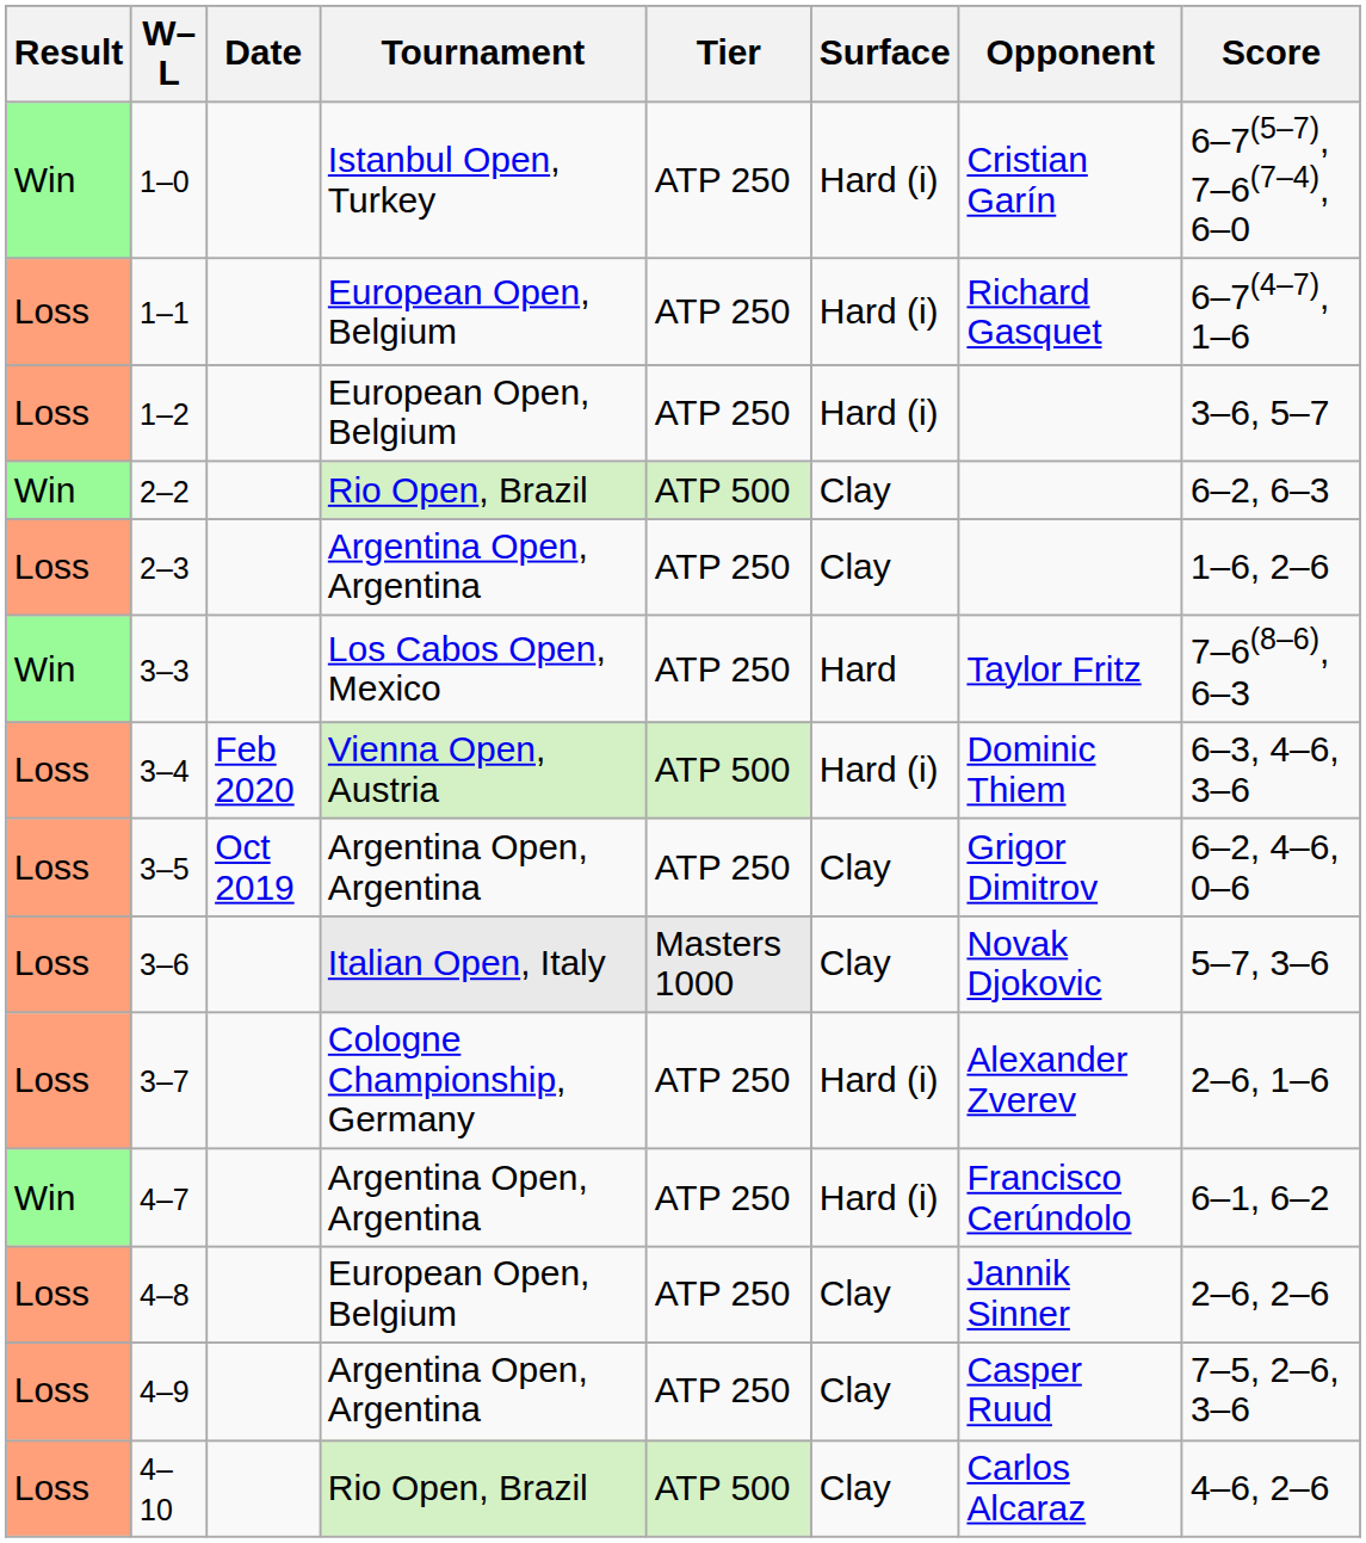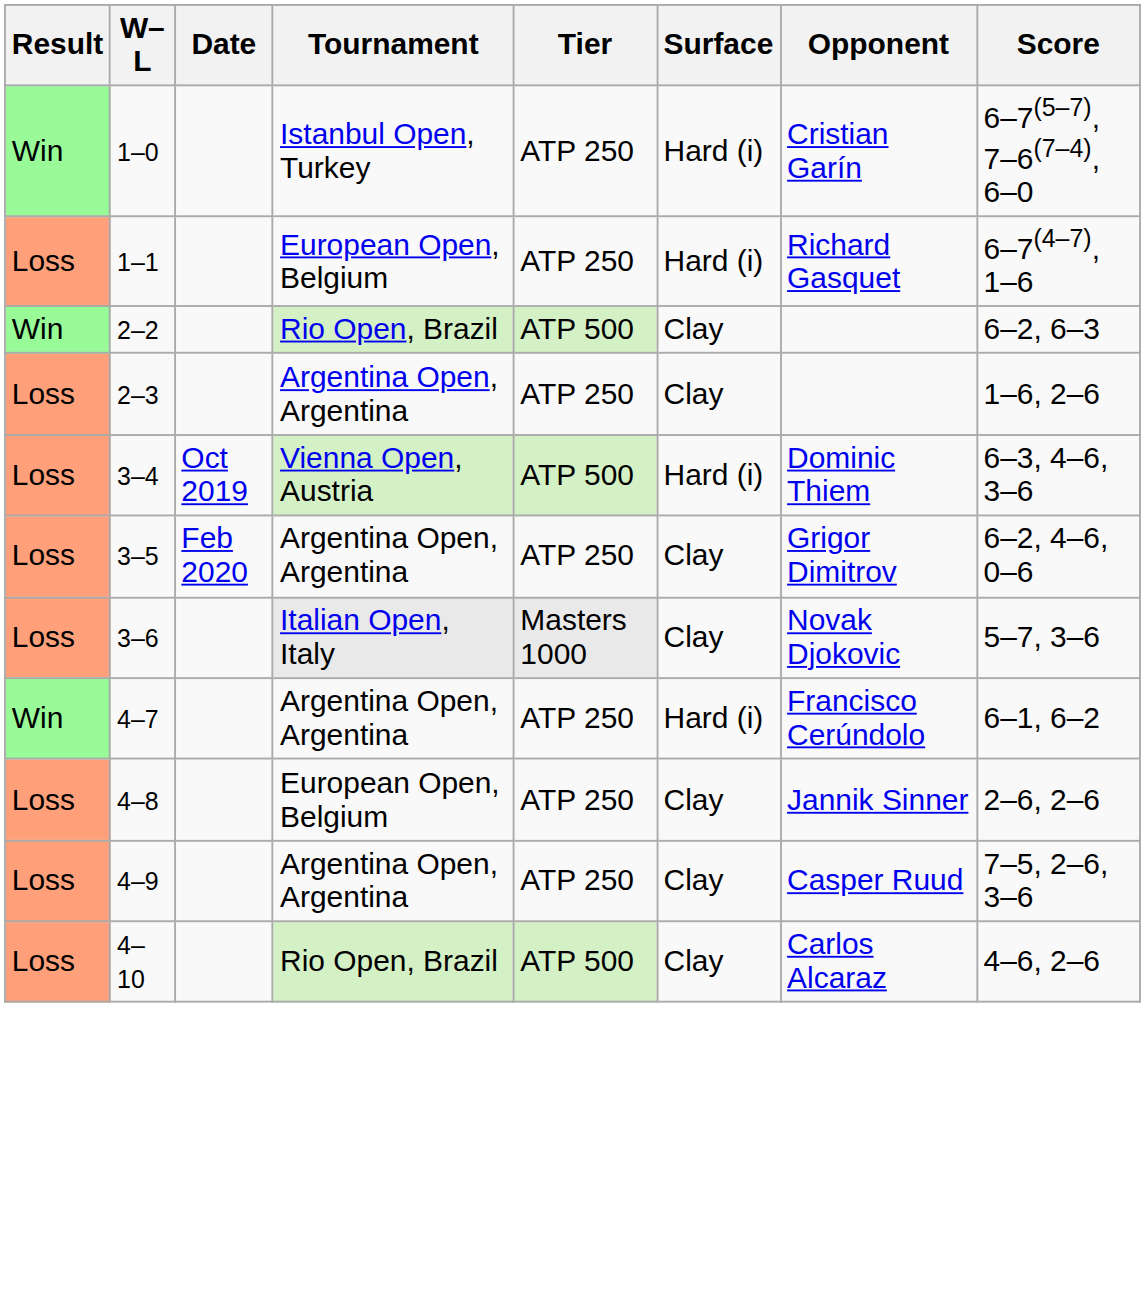 <table class="sortable wikitable">
 <tr>
 <th>Result</th>
 <th class="unsortable">W–L</th>
 <th>Date</th>
 <th>Tournament</th>
 <th>Tier</th>
 <th>Surface</th>
 <th>Opponent</th>
 <th class="unsortable">Score</th>
 </tr>
 <tr>
 <td bgcolor=98FB98>Win</td>
 <td><small>1–0</small></td>
 <td><a href='#'></a></td>
 <td><a href='#'>Istanbul Open</a>, Turkey</td>
 <td>ATP 250</td>
 <td>Hard (i)</td>
 <td> <a href='#'>Cristian Garín</a></td>
 <td>6–7<sup>(5–7)</sup>, 7–6<sup>(7–4)</sup>, 6–0</td>
 </tr>
 <tr>
 <td bgcolor=FFA07A>Loss</td>
 <td><small>1–1</small></td>
 <td><a href='#'></a></td>
 <td><a href='#'>European Open</a>, Belgium</td>
 <td>ATP 250</td>
 <td>Hard (i)</td>
 <td> <a href='#'>Richard Gasquet</a></td>
 <td>6–7<sup>(4–7)</sup>, 1–6</td>
 </tr>
 <tr>
-<td bgcolor=FFA07A>Loss</td>
-<td><small>1–2</small></td>
-<td><a href='#'></a></td>
-<td>European Open, Belgium</td>
-<td>ATP 250</td>
-<td>Hard (i)</td>
-<td></td>
-<td>3–6, 5–7</td>
-</tr>
-<tr>
 <td bgcolor=98FB98>Win</td>
 <td><small>2–2</small></td>
 <td><a href='#'></a></td>
 <td style="background:#d4f1c5;"><a href='#'>Rio Open</a>, Brazil</td>
 <td style="background:#d4f1c5;">ATP 500</td>
 <td>Clay</td>
 <td></td>
 <td>6–2, 6–3</td>
 </tr>
 <tr>
 <td bgcolor=FFA07A>Loss</td>
 <td><small>2–3</small></td>
 <td><a href='#'></a></td>
 <td><a href='#'>Argentina Open</a>, Argentina</td>
 <td>ATP 250</td>
 <td>Clay</td>
 <td></td>
 <td>1–6, 2–6</td>
 </tr>
 <tr>
-<td bgcolor=98FB98>Win</td>
-<td><small>3–3</small></td>
-<td><a href='#'></a></td>
-<td><a href='#'>Los Cabos Open</a>, Mexico</td>
-<td>ATP 250</td>
-<td>Hard</td>
-<td> <a href='#'>Taylor Fritz</a></td>
-<td>7–6<sup>(8–6)</sup>, 6–3</td>
-</tr>
-<tr>
 <td bgcolor=FFA07A>Loss</td>
 <td><small>3–4</small></td>
-<td><a href='#'>Feb 2020</a></td>
+<td><a href='#'>Oct 2019</a></td>
 <td style="background:#D4F1C5;"><a href='#'>Vienna Open</a>, Austria</td>
 <td style="background:#D4F1C5;">ATP 500</td>
 <td>Hard (i)</td>
 <td> <a href='#'>Dominic Thiem</a></td>
 <td>6–3, 4–6, 3–6</td>
 </tr>
 <tr>
 <td bgcolor=FFA07A>Loss</td>
 <td><small>3–5</small></td>
-<td><a href='#'>Oct 2019</a></td>
+<td><a href='#'>Feb 2020</a></td>
 <td>Argentina Open, Argentina</td>
 <td>ATP 250</td>
 <td>Clay</td>
 <td> <a href='#'>Grigor Dimitrov</a></td>
 <td>6–2, 4–6, 0–6</td>
 </tr>
 <tr>
 <td bgcolor=FFA07A>Loss</td>
 <td><small>3–6</small></td>
 <td><a href='#'></a></td>
 <td style="background:#E9E9E9;"><a href='#'>Italian Open</a>, Italy</td>
 <td style="background:#E9E9E9;">Masters 1000</td>
 <td>Clay</td>
 <td> <a href='#'>Novak Djokovic</a></td>
 <td>5–7, 3–6</td>
-</tr>
-<tr>
-<td bgcolor=FFA07A>Loss</td>
-<td><small>3–7</small></td>
-<td><a href='#'></a></td>
-<td><a href='#'>Cologne Championship</a>, Germany</td>
-<td>ATP 250</td>
-<td>Hard (i)</td>
-<td> <a href='#'>Alexander Zverev</a></td>
-<td>2–6, 1–6</td>
 </tr>
 <tr>
 <td bgcolor=98FB98>Win</td>
 <td><small>4–7</small></td>
 <td><a href='#'></a></td>
 <td>Argentina Open, Argentina</td>
 <td>ATP 250</td>
 <td>Hard (i)</td>
 <td> <a href='#'>Francisco Cerúndolo</a></td>
 <td>6–1, 6–2</td>
 </tr>
 <tr>
 <td bgcolor=FFA07A>Loss</td>
 <td><small>4–8</small></td>
 <td><a href='#'></a></td>
 <td>European Open, Belgium</td>
 <td>ATP 250</td>
 <td>Clay</td>
 <td> <a href='#'>Jannik Sinner</a></td>
 <td>2–6, 2–6</td>
 </tr>
 <tr>
 <td bgcolor=FFA07A>Loss</td>
 <td><small>4–9</small></td>
 <td><a href='#'></a></td>
 <td>Argentina Open, Argentina</td>
 <td>ATP 250</td>
 <td>Clay</td>
 <td> <a href='#'>Casper Ruud</a></td>
 <td>7–5, 2–6, 3–6</td>
 </tr>
 <tr>
 <td bgcolor=FFA07A>Loss</td>
 <td><small>4–10</small></td>
 <td><a href='#'></a></td>
 <td style="background:#D4F1C5;">Rio Open, Brazil</td>
 <td style="background:#D4F1C5;">ATP 500</td>
 <td>Clay</td>
 <td> <a href='#'>Carlos Alcaraz</a></td>
 <td>4–6, 2–6</td>
 </tr>
 </table>
